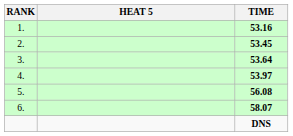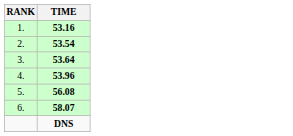 <table class="wikitable" style="border-collapse: collapse; font-size: 90%;">
 <tr>
 <th>RANK</th>
-<th style="width: 20em">HEAT 5</th>
 <th style="width: 5em">TIME</th>
 </tr>
 <tr style="background:#ccffcc;">
 <td align="center">1.</td>
-<td></td>
 <td align="center"><strong>53.16</strong></td>
 </tr>
 <tr style="background:#ccffcc;">
 <td align="center">2.</td>
-<td></td>
-<td align="center"><strong>53.45</strong></td>
+<td align="center"><strong>53.54</strong></td>
 </tr>
 <tr style="background:#ccffcc;">
 <td align="center">3.</td>
-<td></td>
 <td align="center"><strong>53.64</strong></td>
 </tr>
 <tr style="background:#ccffcc;">
 <td align="center">4.</td>
-<td></td>
-<td align="center"><strong>53.97</strong></td>
+<td align="center"><strong>53.96</strong></td>
 </tr>
 <tr style="background:#ccffcc;">
 <td align="center">5.</td>
-<td></td>
 <td align="center"><strong>56.08</strong></td>
 </tr>
 <tr style="background:#ccffcc;">
 <td align="center">6.</td>
-<td></td>
 <td align="center"><strong>58.07</strong></td>
 </tr>
 <tr>
 <td align="center"></td>
-<td></td>
 <td align="center"><strong>DNS</strong></td>
 </tr>
 </table>
